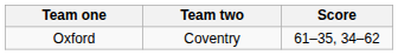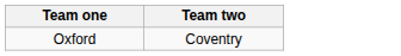 <table class="wikitable" style="text-align: center">
 <tr>
 <th width=150>Team one</th>
 <th width=150>Team two</th>
-<th width=120>Score</th>
 </tr>
 <tr>
 <td>Oxford</td>
 <td>Coventry</td>
-<td>61–35, 34–62</td>
 </tr>
 </table>
